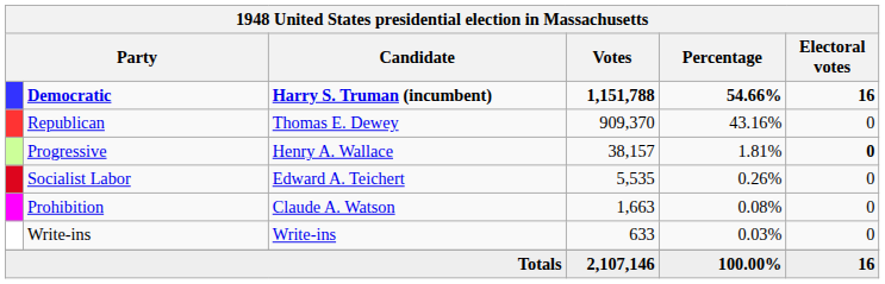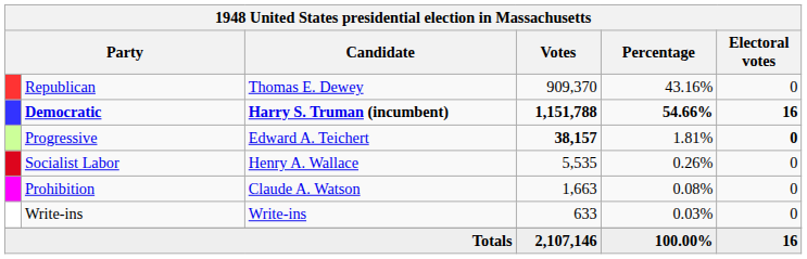 <table class="wikitable" style="font-size: 95%;">
 <tr>
 <th colspan="6">1948 United States presidential election in Massachusetts</th>
 </tr>
 <tr>
 <th colspan="2" style="width: 15em">Party</th>
 <th style="width: 17em">Candidate</th>
 <th style="width: 5em">Votes</th>
 <th style="width: 7em">Percentage</th>
 <th style="width: 5em">Electoral votes</th>
 </tr>
 <tr>
+<th style="background-color:#FF3333; width: 3px"></th>
+<td style="width: 130px"><a href='#'>Republican</a></td>
+<td><a href='#'>Thomas E. Dewey</a></td>
+<td align="right">909,370</td>
+<td align="right">43.16%</td>
+<td align="right">0</td>
+</tr>
+<tr>
 <th style="background-color:#3333FF; width: 3px"></th>
 <td style="width: 130px"><strong><a href='#'>Democratic</a></strong></td>
 <td><strong><a href='#'>Harry S. Truman</a> (incumbent)</strong></td>
 <td align="right"><strong>1,151,788</strong></td>
 <td align="right"><strong>54.66%</strong></td>
 <td align="right"><strong>16</strong></td>
 </tr>
 <tr>
-<th style="background-color:#FF3333; width: 3px"></th>
-<td style="width: 130px"><a href='#'>Republican</a></td>
-<td><a href='#'>Thomas E. Dewey</a></td>
-<td align="right">909,370</td>
-<td align="right">43.16%</td>
-<td align="right">0</td>
-</tr>
-<tr>
 <th style="background-color:#CCFF99; width: 3px"></th>
 <td style="width: 130px"><a href='#'>Progressive</a></td>
-<td><a href='#'>Henry A. Wallace</a></td>
-<td align="right">38,157</td>
+<td><a href='#'>Edward A. Teichert</a></td>
+<td align="right"><strong>38,157</strong></td>
 <td align="right">1.81%</td>
 <td align="right"><strong>0</strong></td>
 </tr>
 <tr>
 <th style="background-color:#DD051D; width: 3px"></th>
 <td style="width: 130px"><a href='#'>Socialist Labor</a></td>
-<td><a href='#'>Edward A. Teichert</a></td>
+<td><a href='#'>Henry A. Wallace</a></td>
 <td align="right">5,535</td>
 <td align="right">0.26%</td>
 <td align="right">0</td>
 </tr>
 <tr>
 <th style="background-color:#FF00FF; width: 3px"></th>
 <td style="width: 130px"><a href='#'>Prohibition</a></td>
 <td><a href='#'>Claude A. Watson</a></td>
 <td align="right">1,663</td>
 <td align="right">0.08%</td>
 <td align="right">0</td>
 </tr>
 <tr>
 <th style="background-color:#FFFFFF; width: 3px"></th>
 <td style="width: 130px">Write-ins</td>
 <td><a href='#'>Write-ins</a></td>
 <td align="right">633</td>
 <td align="right">0.03%</td>
 <td align="right">0</td>
 </tr>
 <tr>
 </tr>
 <tr bgcolor="#EEEEEE">
 <td colspan="3" align="right"><strong>Totals</strong></td>
 <td align="right"><strong>2,107,146</strong></td>
 <td align="right"><strong>100.00%</strong></td>
 <td align="right"><strong>16</strong></td>
 </tr>
 </table>
